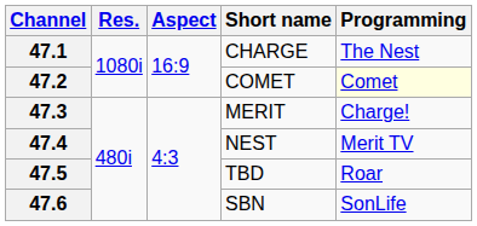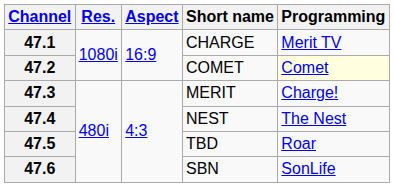 <table class="wikitable">
 <tr>
 <th scope = "col"><a href='#'>Channel</a></th>
 <th scope = "col"><a href='#'>Res.</a></th>
 <th scope = "col"><a href='#'>Aspect</a></th>
 <th scope = "col">Short name</th>
 <th scope = "col">Programming</th>
 </tr>
 <tr>
 <th scope = "row">47.1</th>
 <td rowspan=2><a href='#'>1080i</a></td>
 <td rowspan=2><a href='#'>16:9</a></td>
 <td>CHARGE</td>
-<td><a href='#'>The Nest</a></td>
+<td><a href='#'>Merit TV</a></td>
 </tr>
 <tr>
 <th scope = "row">47.2</th>
 <td>COMET</td>
 <td style="background: lightyellow;"><a href='#'>Comet</a></td>
 </tr>
 <tr>
 <th scope = "row">47.3</th>
 <td rowspan=4><a href='#'>480i</a></td>
 <td rowspan=4><a href='#'>4:3</a></td>
 <td>MERIT</td>
 <td><a href='#'>Charge!</a></td>
 </tr>
 <tr>
 <th scope = "row">47.4</th>
 <td>NEST</td>
-<td><a href='#'>Merit TV</a></td>
+<td><a href='#'>The Nest</a></td>
 </tr>
 <tr>
 <th scope = "row">47.5</th>
 <td>TBD</td>
 <td><a href='#'>Roar</a></td>
 </tr>
 <tr>
 <th scope = "row">47.6</th>
 <td>SBN</td>
 <td><a href='#'>SonLife</a></td>
 </tr>
 <tr>
 </tr>
 </table>
